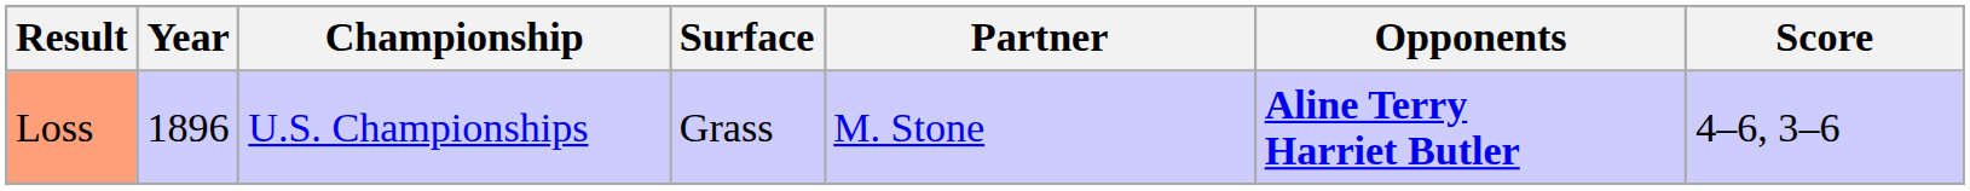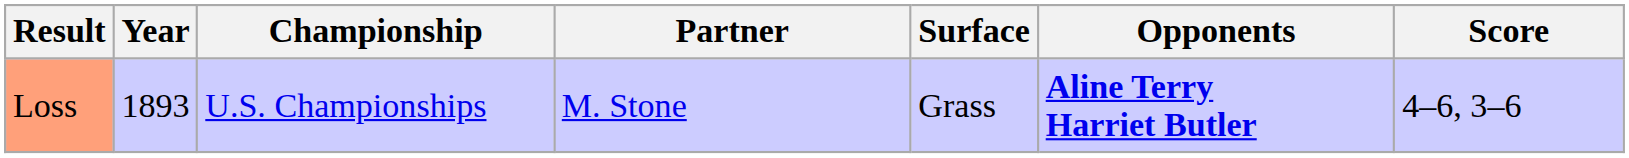 <table class="sortable wikitable">
 <tr>
 <th style="width:40px">Result</th>
 <th style="width:30px">Year</th>
 <th style="width:160px">Championship</th>
+<th style="width:160px">Partner</th>
 <th style="width:50px">Surface</th>
-<th style="width:160px">Partner</th>
 <th style="width:160px">Opponents</th>
 <th style="width:100px" class="unsortable">Score</th>
 </tr>
 <tr style="background:#ccf;">
 <td style="background:#ffa07a;">Loss</td>
-<td>1896</td>
+<td>1893</td>
 <td><a href='#'>U.S. Championships</a></td>
+<td> <a href='#'>M. Stone</a></td>
 <td>Grass</td>
-<td> <a href='#'>M. Stone</a></td>
 <td><strong> <a href='#'>Aline Terry</a><br> <a href='#'>Harriet Butler</a></strong></td>
 <td>4–6, 3–6</td>
 </tr>
 </table>
